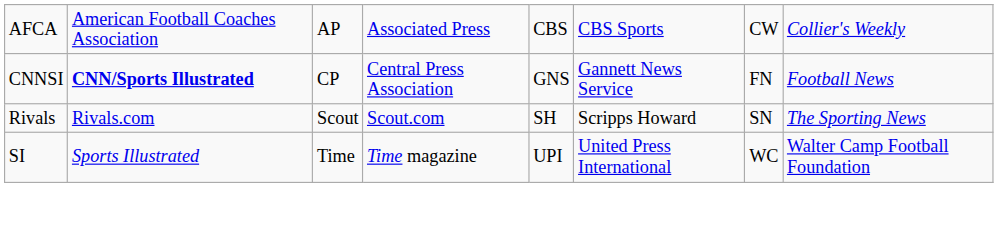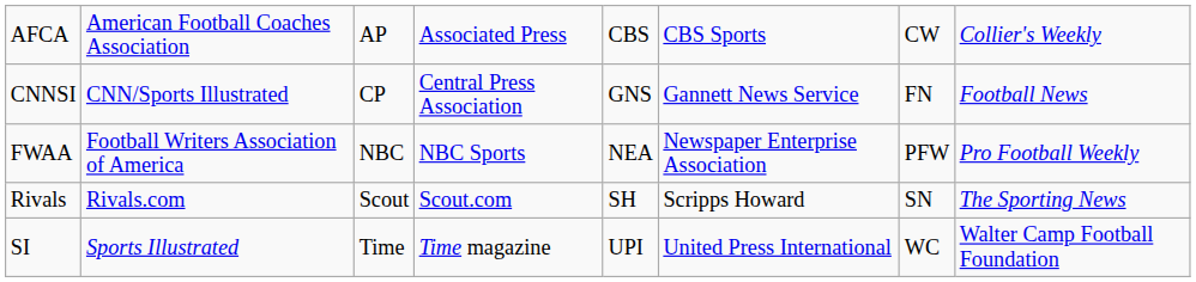 <table class="wikitable">
 <tr>
 <td>AFCA</td>
 <td><a href='#'>American Football Coaches Association</a></td>
 <td>AP</td>
 <td><a href='#'>Associated Press</a></td>
 <td>CBS</td>
 <td><a href='#'>CBS Sports</a></td>
 <td>CW</td>
 <td><em><a href='#'>Collier's Weekly</a></em></td>
 </tr>
 <tr>
 <td>CNNSI</td>
-<td><strong><a href='#'>CNN/Sports Illustrated</a></strong></td>
+<td><a href='#'>CNN/Sports Illustrated</a></td>
 <td>CP</td>
 <td><a href='#'>Central Press Association</a></td>
 <td>GNS</td>
 <td><a href='#'>Gannett News Service</a></td>
 <td>FN</td>
 <td><em><a href='#'>Football News</a></em></td>
+</tr>
+<tr>
+<td>FWAA</td>
+<td><a href='#'>Football Writers Association of America</a></td>
+<td>NBC</td>
+<td><a href='#'>NBC Sports</a></td>
+<td>NEA</td>
+<td><a href='#'>Newspaper Enterprise Association</a></td>
+<td>PFW</td>
+<td><em><a href='#'>Pro Football Weekly</a></em></td>
 </tr>
 <tr>
 <td>Rivals</td>
 <td><a href='#'>Rivals.com</a></td>
 <td>Scout</td>
 <td><a href='#'>Scout.com</a></td>
 <td>SH</td>
 <td>Scripps Howard</td>
 <td>SN</td>
 <td><em><a href='#'>The Sporting News</a></em></td>
 </tr>
 <tr>
 <td>SI</td>
 <td><em><a href='#'>Sports Illustrated</a></em></td>
 <td>Time</td>
 <td><em><a href='#'>Time</a></em> magazine</td>
 <td>UPI</td>
 <td><a href='#'>United Press International</a></td>
 <td>WC</td>
 <td><a href='#'>Walter Camp Football Foundation</a></td>
 </tr>
 </table>
